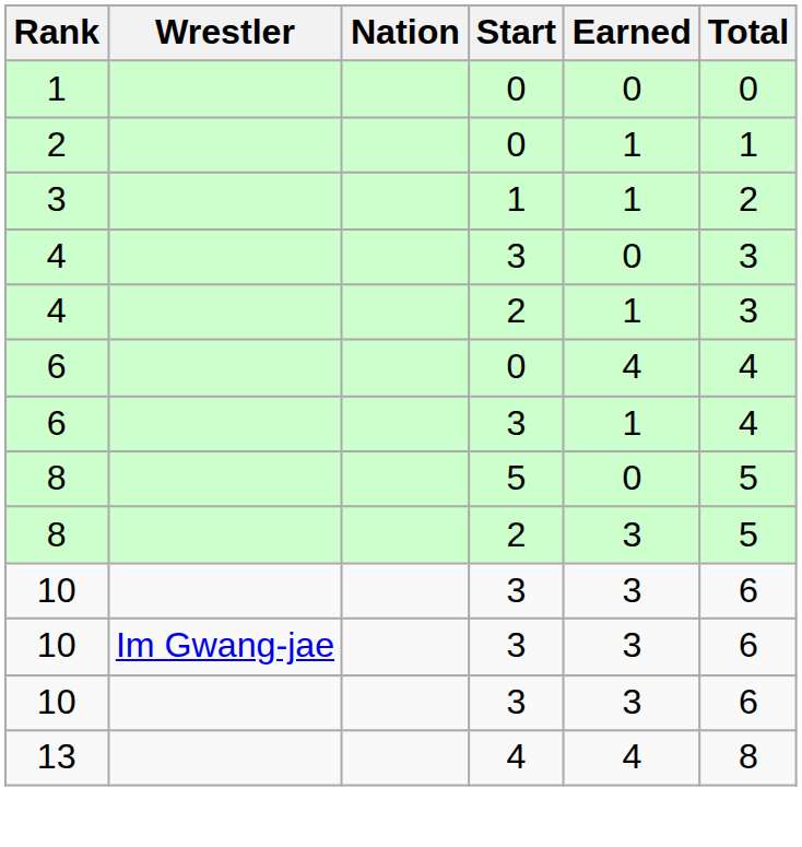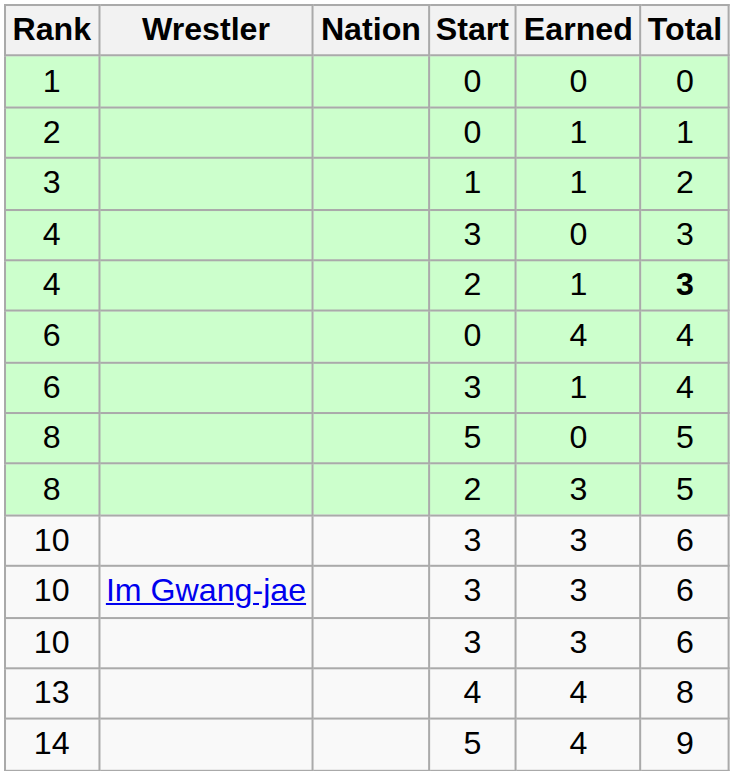 <table class="wikitable sortable" style="text-align:center;">
 <tr>
 <th>Rank</th>
 <th>Wrestler</th>
 <th>Nation</th>
 <th>Start</th>
 <th>Earned</th>
 <th>Total</th>
 </tr>
 <tr style="background:#cfc;">
 <td>1</td>
 <td align=left></td>
 <td align=left></td>
 <td>0</td>
 <td>0</td>
 <td>0</td>
 </tr>
 <tr style="background:#cfc;">
 <td>2</td>
 <td align=left></td>
 <td align=left></td>
 <td>0</td>
 <td>1</td>
 <td>1</td>
 </tr>
 <tr style="background:#cfc;">
 <td>3</td>
 <td align=left></td>
 <td align=left></td>
 <td>1</td>
 <td>1</td>
 <td>2</td>
 </tr>
 <tr style="background:#cfc;">
 <td>4</td>
 <td align=left></td>
 <td align=left></td>
 <td>3</td>
 <td>0</td>
 <td>3</td>
 </tr>
 <tr style="background:#cfc;">
 <td>4</td>
 <td align=left></td>
 <td align=left></td>
 <td>2</td>
 <td>1</td>
-<td>3</td>
+<td><strong>3</strong></td>
 </tr>
 <tr style="background:#cfc;">
 <td>6</td>
 <td align=left></td>
 <td align=left></td>
 <td>0</td>
 <td>4</td>
 <td>4</td>
 </tr>
 <tr style="background:#cfc;">
 <td>6</td>
 <td align=left></td>
 <td align=left></td>
 <td>3</td>
 <td>1</td>
 <td>4</td>
 </tr>
 <tr style="background:#cfc;">
 <td>8</td>
 <td align=left></td>
 <td align=left></td>
 <td>5</td>
 <td>0</td>
 <td>5</td>
 </tr>
 <tr style="background:#cfc;">
 <td>8</td>
 <td align=left></td>
 <td align=left></td>
 <td>2</td>
 <td>3</td>
 <td>5</td>
 </tr>
 <tr>
 <td>10</td>
 <td align=left></td>
 <td align=left></td>
 <td>3</td>
 <td>3</td>
 <td>6</td>
 </tr>
 <tr>
 <td>10</td>
 <td align=left><a href='#'>Im Gwang-jae</a></td>
 <td align=left></td>
 <td>3</td>
 <td>3</td>
 <td>6</td>
 </tr>
 <tr>
 <td>10</td>
 <td align=left></td>
 <td align=left></td>
 <td>3</td>
 <td>3</td>
 <td>6</td>
 </tr>
 <tr>
 <td>13</td>
 <td align=left></td>
 <td align=left></td>
 <td>4</td>
 <td>4</td>
 <td>8</td>
 </tr>
+<tr>
+<td>14</td>
+<td align=left></td>
+<td align=left></td>
+<td>5</td>
+<td>4</td>
+<td>9</td>
+</tr>
 </table>
